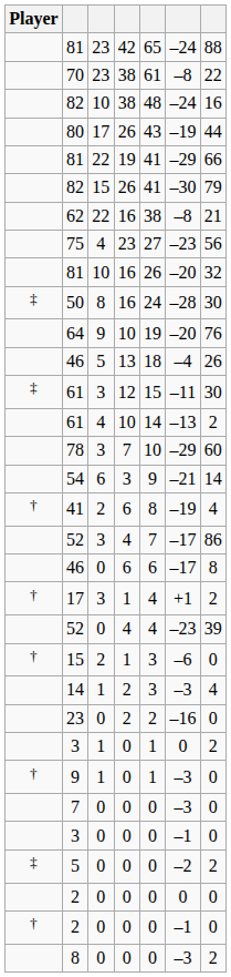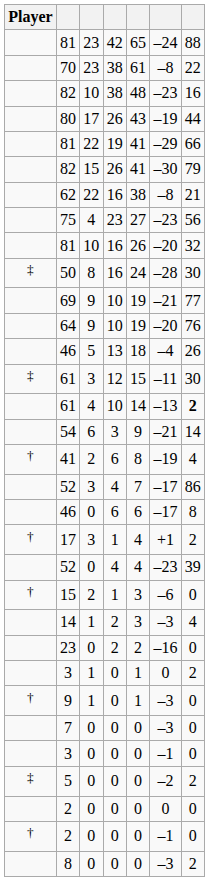 <table class="wikitable sortable" style="text-align:center;">
 <tr>
 <th>Player</th>
 <th></th>
 <th></th>
 <th></th>
 <th></th>
 <th data-sort-type="number"></th>
 <th></th>
 </tr>
 <tr>
 <td></td>
 <td>81</td>
 <td>23</td>
 <td>42</td>
 <td>65</td>
 <td>–24</td>
 <td>88</td>
 </tr>
 <tr>
 <td></td>
 <td>70</td>
 <td>23</td>
 <td>38</td>
 <td>61</td>
 <td>–8</td>
 <td>22</td>
 </tr>
 <tr>
 <td></td>
 <td>82</td>
 <td>10</td>
 <td>38</td>
 <td>48</td>
-<td>–24</td>
+<td>–23</td>
 <td>16</td>
 </tr>
 <tr>
 <td></td>
 <td>80</td>
 <td>17</td>
 <td>26</td>
 <td>43</td>
 <td>–19</td>
 <td>44</td>
 </tr>
 <tr>
 <td></td>
 <td>81</td>
 <td>22</td>
 <td>19</td>
 <td>41</td>
 <td>–29</td>
 <td>66</td>
 </tr>
 <tr>
 <td></td>
 <td>82</td>
 <td>15</td>
 <td>26</td>
 <td>41</td>
 <td>–30</td>
 <td>79</td>
 </tr>
 <tr>
 <td></td>
 <td>62</td>
 <td>22</td>
 <td>16</td>
 <td>38</td>
 <td>–8</td>
 <td>21</td>
 </tr>
 <tr>
 <td></td>
 <td>75</td>
 <td>4</td>
 <td>23</td>
 <td>27</td>
 <td>–23</td>
 <td>56</td>
 </tr>
 <tr>
 <td></td>
 <td>81</td>
 <td>10</td>
 <td>16</td>
 <td>26</td>
 <td>–20</td>
 <td>32</td>
 </tr>
 <tr>
 <td><sup>‡</sup></td>
 <td>50</td>
 <td>8</td>
 <td>16</td>
 <td>24</td>
 <td>–28</td>
 <td>30</td>
 </tr>
 <tr>
 <td></td>
+<td>69</td>
+<td>9</td>
+<td>10</td>
+<td>19</td>
+<td>–21</td>
+<td>77</td>
+</tr>
+<tr>
+<td></td>
 <td>64</td>
 <td>9</td>
 <td>10</td>
 <td>19</td>
 <td>–20</td>
 <td>76</td>
 </tr>
 <tr>
 <td></td>
 <td>46</td>
 <td>5</td>
 <td>13</td>
 <td>18</td>
 <td>–4</td>
 <td>26</td>
 </tr>
 <tr>
 <td><sup>‡</sup></td>
 <td>61</td>
 <td>3</td>
 <td>12</td>
 <td>15</td>
 <td>–11</td>
 <td>30</td>
 </tr>
 <tr>
 <td></td>
 <td>61</td>
 <td>4</td>
 <td>10</td>
 <td>14</td>
 <td>–13</td>
-<td>2</td>
-</tr>
-<tr>
-<td></td>
-<td>78</td>
-<td>3</td>
-<td>7</td>
-<td>10</td>
-<td>–29</td>
-<td>60</td>
+<td><strong>2</strong></td>
 </tr>
 <tr>
 <td></td>
 <td>54</td>
 <td>6</td>
 <td>3</td>
 <td>9</td>
 <td>–21</td>
 <td>14</td>
 </tr>
 <tr>
 <td><sup>†</sup></td>
 <td>41</td>
 <td>2</td>
 <td>6</td>
 <td>8</td>
 <td>–19</td>
 <td>4</td>
 </tr>
 <tr>
 <td></td>
 <td>52</td>
 <td>3</td>
 <td>4</td>
 <td>7</td>
 <td>–17</td>
 <td>86</td>
 </tr>
 <tr>
 <td></td>
 <td>46</td>
 <td>0</td>
 <td>6</td>
 <td>6</td>
 <td>–17</td>
 <td>8</td>
 </tr>
 <tr>
 <td><sup>†</sup></td>
 <td>17</td>
 <td>3</td>
 <td>1</td>
 <td>4</td>
 <td>+1</td>
 <td>2</td>
 </tr>
 <tr>
 <td></td>
 <td>52</td>
 <td>0</td>
 <td>4</td>
 <td>4</td>
 <td>–23</td>
 <td>39</td>
 </tr>
 <tr>
 <td><sup>†</sup></td>
 <td>15</td>
 <td>2</td>
 <td>1</td>
 <td>3</td>
 <td>–6</td>
 <td>0</td>
 </tr>
 <tr>
 <td></td>
 <td>14</td>
 <td>1</td>
 <td>2</td>
 <td>3</td>
 <td>–3</td>
 <td>4</td>
 </tr>
 <tr>
 <td></td>
 <td>23</td>
 <td>0</td>
 <td>2</td>
 <td>2</td>
 <td>–16</td>
 <td>0</td>
 </tr>
 <tr>
 <td></td>
 <td>3</td>
 <td>1</td>
 <td>0</td>
 <td>1</td>
 <td>0</td>
 <td>2</td>
 </tr>
 <tr>
 <td><sup>†</sup></td>
 <td>9</td>
 <td>1</td>
 <td>0</td>
 <td>1</td>
 <td>–3</td>
 <td>0</td>
 </tr>
 <tr>
 <td></td>
 <td>7</td>
 <td>0</td>
 <td>0</td>
 <td>0</td>
 <td>–3</td>
 <td>0</td>
 </tr>
 <tr>
 <td></td>
 <td>3</td>
 <td>0</td>
 <td>0</td>
 <td>0</td>
 <td>–1</td>
 <td>0</td>
 </tr>
 <tr>
 <td><sup>‡</sup></td>
 <td>5</td>
 <td>0</td>
 <td>0</td>
 <td>0</td>
 <td>–2</td>
 <td>2</td>
 </tr>
 <tr>
 <td></td>
 <td>2</td>
 <td>0</td>
 <td>0</td>
 <td>0</td>
 <td>0</td>
 <td>0</td>
 </tr>
 <tr>
 <td><sup>†</sup></td>
 <td>2</td>
 <td>0</td>
 <td>0</td>
 <td>0</td>
 <td>–1</td>
 <td>0</td>
 </tr>
 <tr>
 <td></td>
 <td>8</td>
 <td>0</td>
 <td>0</td>
 <td>0</td>
 <td>–3</td>
 <td>2</td>
 </tr>
 </table>
